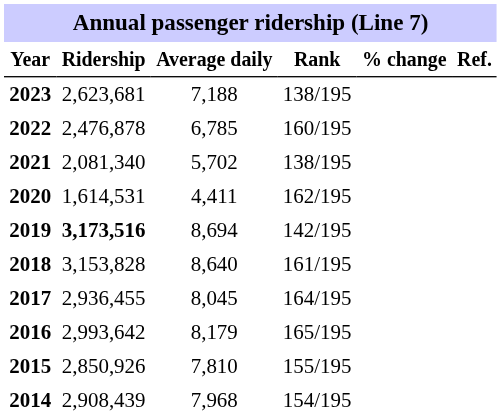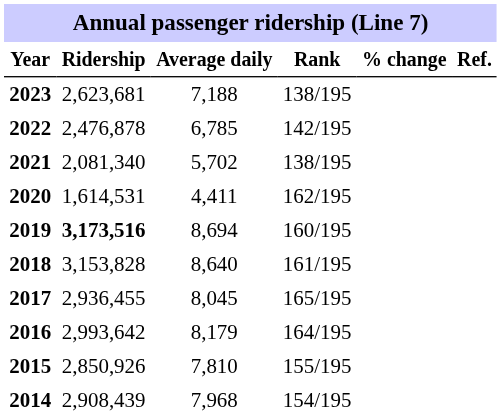 <table class="toccolours" cellpadding="4" cellspacing="0" style="text-align:right;">
 <tr>
 <th colspan="6"  style="background-color:#ccf; background-color:#ccf; font-size:110%; text-align:center;">Annual passenger ridership (Line 7)</th>
 </tr>
 <tr style="font-size:95%; text-align:center">
 <th style="border-bottom:1px solid black">Year</th>
 <th style="border-bottom:1px solid black">Ridership</th>
 <th style="border-bottom:1px solid black">Average daily</th>
 <th style="border-bottom:1px solid black">Rank</th>
 <th style="border-bottom:1px solid black">% change</th>
 <th style="border-bottom:1px solid black">Ref.</th>
 </tr>
 <tr style="text-align:center;">
 <td><strong>2023</strong></td>
 <td>2,623,681</td>
 <td>7,188</td>
 <td>138/195</td>
 <td></td>
 <td></td>
 </tr>
 <tr style="text-align:center;">
 <td><strong>2022</strong></td>
 <td>2,476,878</td>
 <td>6,785</td>
-<td>160/195</td>
+<td>142/195</td>
 <td></td>
 <td></td>
 </tr>
 <tr style="text-align:center;">
 <td><strong>2021</strong></td>
 <td>2,081,340</td>
 <td>5,702</td>
 <td>138/195</td>
 <td></td>
 <td></td>
 </tr>
 <tr style="text-align:center;">
 <td><strong>2020</strong></td>
 <td>1,614,531</td>
 <td>4,411</td>
 <td>162/195</td>
 <td></td>
 <td></td>
 </tr>
 <tr style="text-align:center;">
 <td><strong>2019</strong></td>
 <td><strong>3,173,516</strong></td>
 <td>8,694</td>
-<td>142/195</td>
+<td>160/195</td>
 <td></td>
 <td></td>
 </tr>
 <tr style="text-align:center;">
 <td><strong>2018</strong></td>
 <td>3,153,828</td>
 <td>8,640</td>
 <td>161/195</td>
 <td></td>
 <td></td>
 </tr>
 <tr style="text-align:center;">
 <td><strong>2017</strong></td>
 <td>2,936,455</td>
 <td>8,045</td>
-<td>164/195</td>
+<td>165/195</td>
 <td></td>
 <td></td>
 </tr>
 <tr style="text-align:center;">
 <td><strong>2016</strong></td>
 <td>2,993,642</td>
 <td>8,179</td>
-<td>165/195</td>
+<td>164/195</td>
 <td></td>
 <td></td>
 </tr>
 <tr style="text-align:center;">
 <td><strong>2015</strong></td>
 <td>2,850,926</td>
 <td>7,810</td>
 <td>155/195</td>
 <td></td>
 <td></td>
 </tr>
 <tr style="text-align:center;">
 <td><strong>2014</strong></td>
 <td>2,908,439</td>
 <td>7,968</td>
 <td>154/195</td>
 <td></td>
 <td></td>
 </tr>
 </table>
